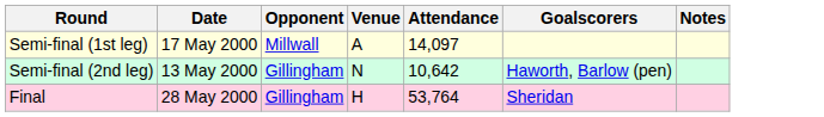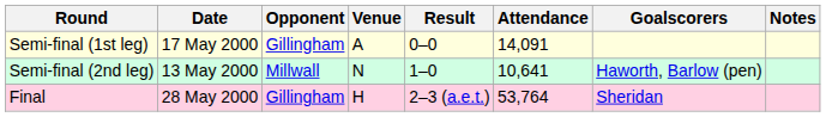 <table class="wikitable">
 <tr>
 <th>Round</th>
 <th>Date</th>
 <th>Opponent</th>
 <th>Venue</th>
+<th>Result</th>
 <th>Attendance</th>
 <th>Goalscorers</th>
 <th>Notes</th>
 </tr>
 <tr style="background-color: #ffffdd;">
 <td>Semi-final (1st leg)</td>
 <td>17 May 2000</td>
-<td><a href='#'>Millwall</a></td>
+<td><a href='#'>Gillingham</a></td>
 <td>A</td>
-<td>14,097</td>
+<td>0–0</td>
+<td>14,091</td>
 <td></td>
 <td></td>
 </tr>
 <tr style="background-color: #d0ffe3;">
 <td>Semi-final (2nd leg)</td>
 <td>13 May 2000</td>
-<td><a href='#'>Gillingham</a></td>
+<td><a href='#'>Millwall</a></td>
 <td>N</td>
-<td>10,642</td>
+<td>1–0</td>
+<td>10,641</td>
 <td><a href='#'>Haworth</a>, <a href='#'>Barlow</a> (pen)</td>
 <td></td>
 </tr>
 <tr style="background-color: #ffd0e3;">
 <td>Final</td>
 <td>28 May 2000</td>
 <td><a href='#'>Gillingham</a></td>
 <td>H</td>
+<td>2–3 (<a href='#'>a.e.t.</a>)</td>
 <td>53,764</td>
 <td><a href='#'>Sheridan</a></td>
 <td></td>
 </tr>
 </table>
